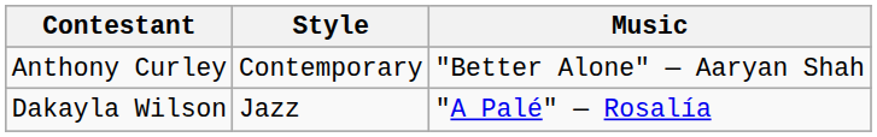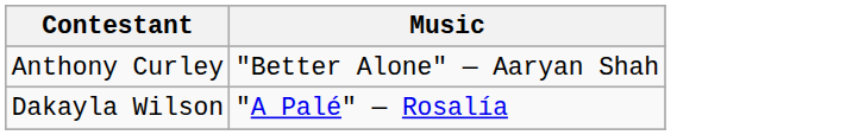 <table class="wikitable">
 <tr>
 <th>Contestant</th>
-<th>Style</th>
 <th>Music</th>
 </tr>
 <tr>
 <td>Anthony Curley</td>
-<td>Contemporary</td>
 <td>"Better Alone" — Aaryan Shah</td>
 </tr>
 <tr>
 <td>Dakayla Wilson</td>
-<td>Jazz</td>
 <td>"<a href='#'>A Palé</a>" — <a href='#'>Rosalía</a></td>
 </tr>
 </table>
